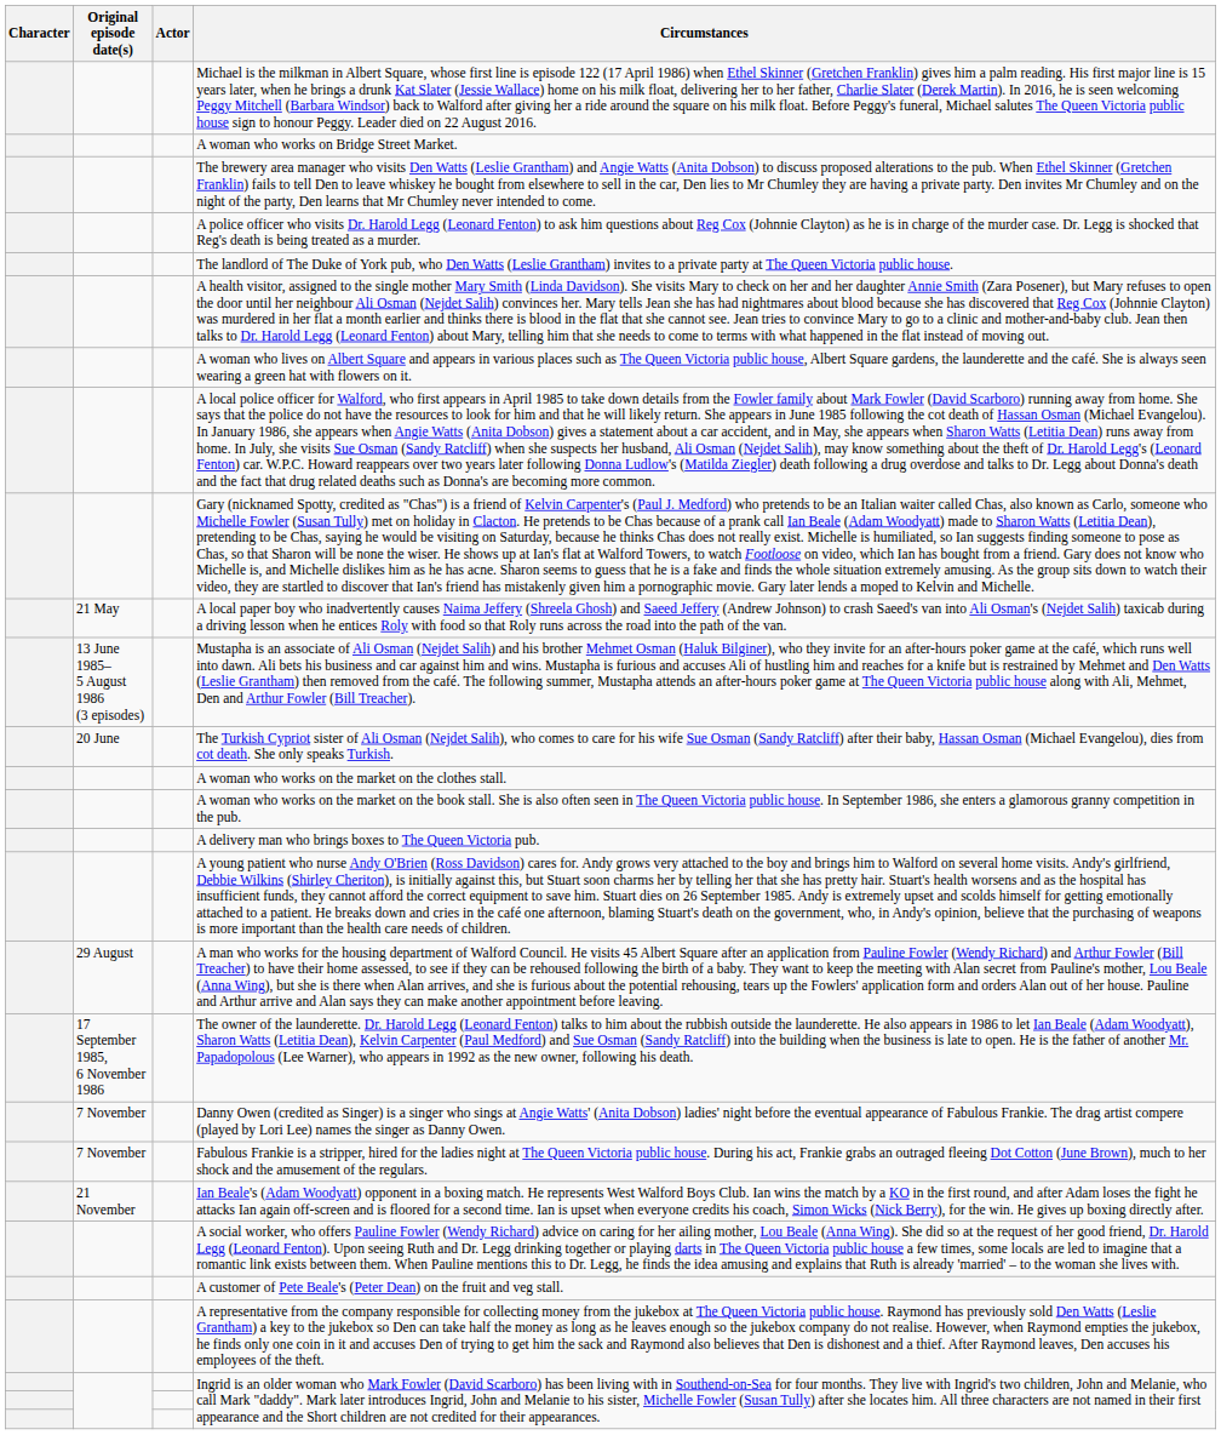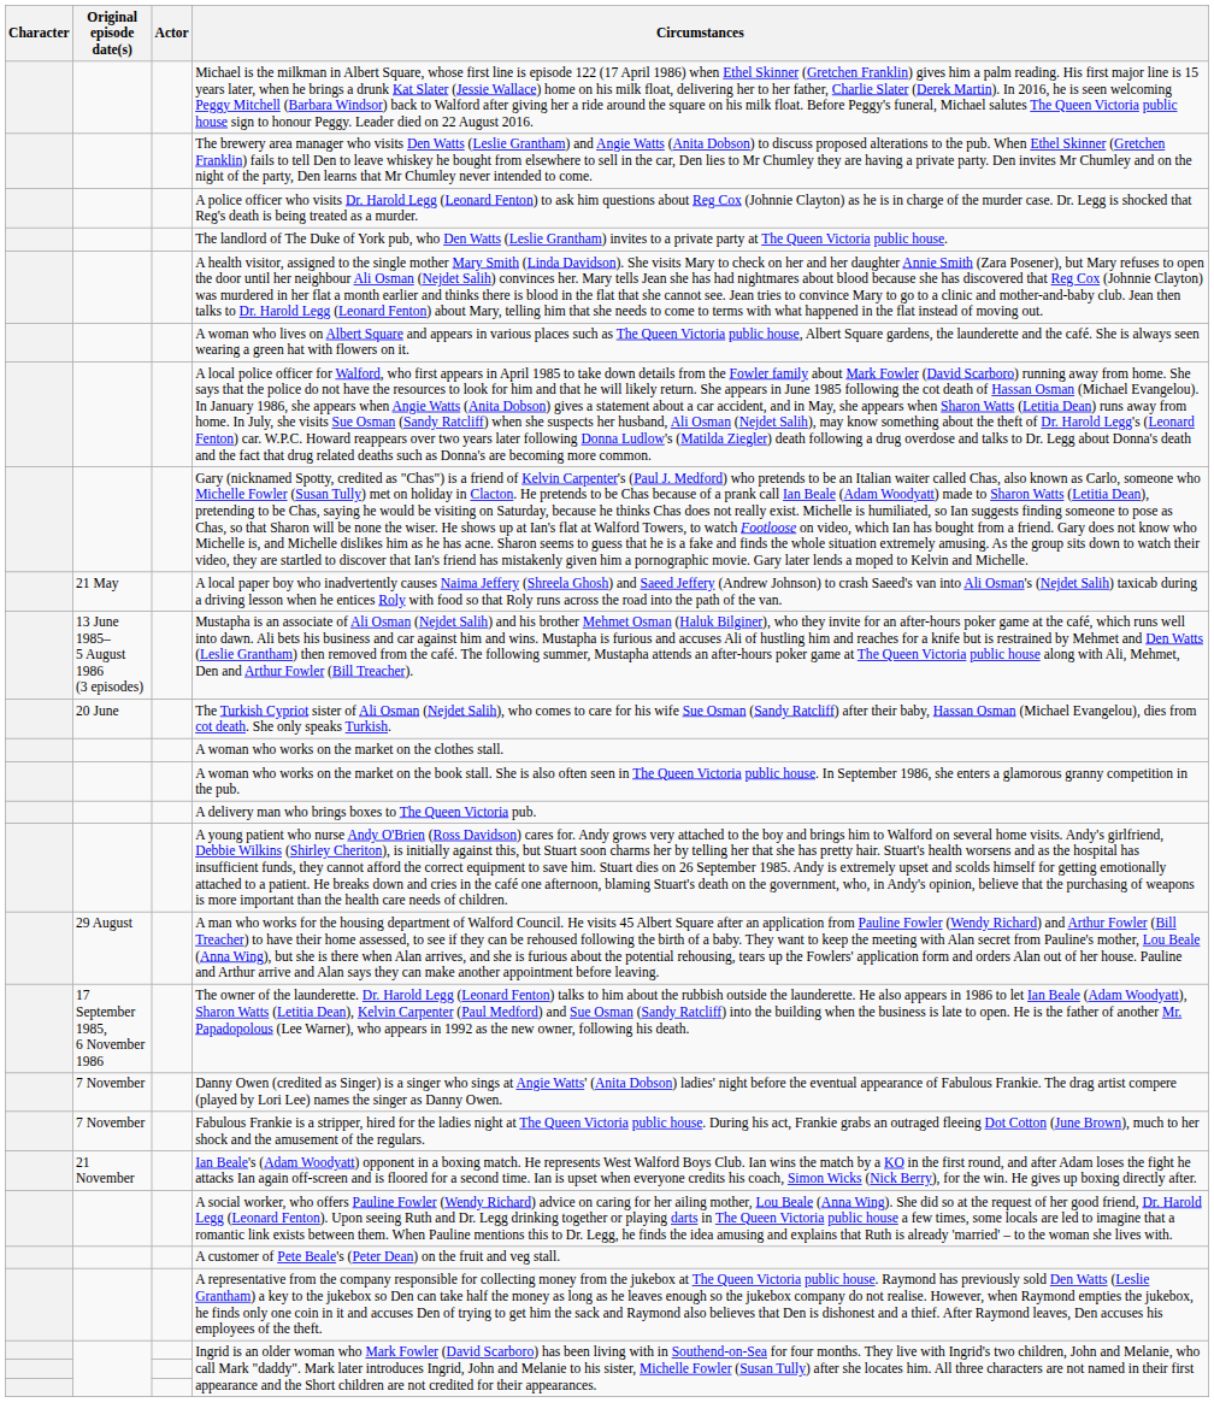 <table class="wikitable plainrowheaders" style="font-size:90%">
 <tr>
 <th scope="col">Character</th>
 <th scope="col">Original episode date(s)</th>
 <th scope="col">Actor</th>
 <th scope="col">Circumstances</th>
 </tr>
 <tr valign="top">
 <th scope="row"></th>
 <td></td>
 <td></td>
 <td>Michael is the milkman in Albert Square, whose first line is episode 122 (17 April 1986) when <a href='#'>Ethel Skinner</a> (<a href='#'>Gretchen Franklin</a>) gives him a palm reading. His first major line is 15 years later, when he brings a drunk <a href='#'>Kat Slater</a> (<a href='#'>Jessie Wallace</a>) home on his milk float, delivering her to her father, <a href='#'>Charlie Slater</a> (<a href='#'>Derek Martin</a>). In 2016, he is seen welcoming <a href='#'>Peggy Mitchell</a> (<a href='#'>Barbara Windsor</a>) back to Walford after giving her a ride around the square on his milk float. Before Peggy's funeral, Michael salutes <a href='#'>The Queen Victoria</a> <a href='#'>public house</a> sign to honour Peggy. Leader died on 22 August 2016.</td>
-</tr>
-<tr valign="top">
-<th scope="row"></th>
-<td></td>
-<td></td>
-<td>A woman who works on Bridge Street Market.</td>
 </tr>
 <tr valign="top">
 <th scope="row"></th>
 <td></td>
 <td></td>
 <td>The brewery area manager who visits <a href='#'>Den Watts</a> (<a href='#'>Leslie Grantham</a>) and <a href='#'>Angie Watts</a> (<a href='#'>Anita Dobson</a>) to discuss proposed alterations to the pub. When <a href='#'>Ethel Skinner</a> (<a href='#'>Gretchen Franklin</a>) fails to tell Den to leave whiskey he bought from elsewhere to sell in the car, Den lies to Mr Chumley they are having a private party. Den invites Mr Chumley and on the night of the party, Den learns that Mr Chumley never intended to come.</td>
 </tr>
 <tr valign="top">
 <th scope="row"></th>
 <td></td>
 <td></td>
 <td>A police officer who visits <a href='#'>Dr. Harold Legg</a> (<a href='#'>Leonard Fenton</a>) to ask him questions about <a href='#'>Reg Cox</a> (Johnnie Clayton) as he is in charge of the murder case. Dr. Legg is shocked that Reg's death is being treated as a murder.</td>
 </tr>
 <tr valign="top">
 <th scope="row"></th>
 <td></td>
 <td></td>
 <td>The landlord of The Duke of York pub, who <a href='#'>Den Watts</a> (<a href='#'>Leslie Grantham</a>) invites to a private party at <a href='#'>The Queen Victoria</a> <a href='#'>public house</a>.</td>
 </tr>
 <tr valign="top">
 <th scope="row"></th>
 <td></td>
 <td></td>
 <td>A health visitor, assigned to the single mother <a href='#'>Mary Smith</a> (<a href='#'>Linda Davidson</a>). She visits Mary to check on her and her daughter <a href='#'>Annie Smith</a> (Zara Posener), but Mary refuses to open the door until her neighbour <a href='#'>Ali Osman</a> (<a href='#'>Nejdet Salih</a>) convinces her. Mary tells Jean she has had nightmares about blood because she has discovered that <a href='#'>Reg Cox</a> (Johnnie Clayton) was murdered in her flat a month earlier and thinks there is blood in the flat that she cannot see. Jean tries to convince Mary to go to a clinic and mother-and-baby club. Jean then talks to <a href='#'>Dr. Harold Legg</a> (<a href='#'>Leonard Fenton</a>) about Mary, telling him that she needs to come to terms with what happened in the flat instead of moving out.</td>
 </tr>
 <tr valign="top">
 <th scope="row"></th>
 <td></td>
 <td></td>
 <td>A woman who lives on <a href='#'>Albert Square</a> and appears in various places such as <a href='#'>The Queen Victoria</a> <a href='#'>public house</a>, Albert Square gardens, the launderette and the café. She is always seen wearing a green hat with flowers on it.</td>
 </tr>
 <tr valign="top">
 <th scope="row"></th>
 <td></td>
 <td></td>
 <td>A local police officer for <a href='#'>Walford</a>, who first appears in April 1985 to take down details from the <a href='#'>Fowler family</a> about <a href='#'>Mark Fowler</a> (<a href='#'>David Scarboro</a>) running away from home. She says that the police do not have the resources to look for him and that he will likely return. She appears in June 1985 following the cot death of <a href='#'>Hassan Osman</a> (Michael Evangelou). In January 1986, she appears when <a href='#'>Angie Watts</a> (<a href='#'>Anita Dobson</a>) gives a statement about a car accident, and in May, she appears when <a href='#'>Sharon Watts</a> (<a href='#'>Letitia Dean</a>) runs away from home. In July, she visits <a href='#'>Sue Osman</a> (<a href='#'>Sandy Ratcliff</a>) when she suspects her husband, <a href='#'>Ali Osman</a> (<a href='#'>Nejdet Salih</a>), may know something about the theft of <a href='#'>Dr. Harold Legg</a>'s (<a href='#'>Leonard Fenton</a>) car.  W.P.C. Howard reappears over two years later following <a href='#'>Donna Ludlow</a>'s (<a href='#'>Matilda Ziegler</a>) death following a drug overdose and talks to Dr. Legg about Donna's death  and the fact that drug related deaths such as Donna's are becoming more common.</td>
 </tr>
 <tr valign="top">
 <th scope="row"></th>
 <td></td>
 <td></td>
 <td>Gary (nicknamed Spotty, credited as "Chas") is a friend of <a href='#'>Kelvin Carpenter</a>'s (<a href='#'>Paul J. Medford</a>) who pretends to be an Italian waiter called Chas, also known as Carlo, someone who <a href='#'>Michelle Fowler</a> (<a href='#'>Susan Tully</a>) met on holiday in <a href='#'>Clacton</a>. He pretends to be Chas because of a prank call <a href='#'>Ian Beale</a> (<a href='#'>Adam Woodyatt</a>) made to <a href='#'>Sharon Watts</a> (<a href='#'>Letitia Dean</a>), pretending to be Chas, saying he would be visiting on Saturday, because he thinks Chas does not really exist. Michelle is humiliated, so Ian suggests finding someone to pose as Chas, so that Sharon will be none the wiser. He shows up at Ian's flat at Walford Towers, to watch <em><a href='#'>Footloose</a></em> on video, which Ian has bought from a friend. Gary does not know who Michelle is, and Michelle dislikes him as he has acne. Sharon seems to guess that he is a fake and finds the whole situation extremely amusing. As the group sits down to watch their video, they are startled to discover that Ian's friend has mistakenly given him a pornographic movie. Gary later lends a moped to Kelvin and Michelle.</td>
 </tr>
 <tr valign="top">
 <th scope="row"></th>
 <td>21 May</td>
 <td></td>
 <td>A local paper boy who inadvertently causes <a href='#'>Naima Jeffery</a> (<a href='#'>Shreela Ghosh</a>) and <a href='#'>Saeed Jeffery</a> (Andrew Johnson) to crash Saeed's van into <a href='#'>Ali Osman</a>'s (<a href='#'>Nejdet Salih</a>) taxicab during a driving lesson when he entices <a href='#'>Roly</a> with food so that Roly runs across the road into the path of the van.</td>
 </tr>
 <tr valign="top">
 <th scope="row"></th>
 <td>13 June 1985–<br>5 August 1986<br>(3 episodes)</td>
 <td></td>
 <td>Mustapha is an associate of <a href='#'>Ali Osman</a> (<a href='#'>Nejdet Salih</a>) and his brother <a href='#'>Mehmet Osman</a> (<a href='#'>Haluk Bilginer</a>), who they invite for an after-hours poker game at the café, which runs well into dawn. Ali bets his business and car against him and wins. Mustapha is furious and accuses Ali of hustling him and reaches for a knife but is restrained by Mehmet and <a href='#'>Den Watts</a> (<a href='#'>Leslie Grantham</a>) then removed from the café. The following summer, Mustapha attends an after-hours poker game at <a href='#'>The Queen Victoria</a> <a href='#'>public house</a> along with Ali, Mehmet, Den and <a href='#'>Arthur Fowler</a> (<a href='#'>Bill Treacher</a>).</td>
 </tr>
 <tr valign="top">
 <th scope="row"></th>
 <td>20 June</td>
 <td></td>
 <td>The <a href='#'>Turkish Cypriot</a> sister of <a href='#'>Ali Osman</a> (<a href='#'>Nejdet Salih</a>), who comes to care for his wife <a href='#'>Sue Osman</a> (<a href='#'>Sandy Ratcliff</a>) after their baby, <a href='#'>Hassan Osman</a> (Michael Evangelou), dies from <a href='#'>cot death</a>. She only speaks <a href='#'>Turkish</a>.</td>
 </tr>
 <tr valign="top">
 <th scope="row"></th>
 <td></td>
 <td></td>
 <td>A woman who works on the market on the clothes stall.</td>
 </tr>
 <tr valign="top">
 <th scope="row"></th>
 <td></td>
 <td></td>
 <td>A woman who works on the market on the book stall. She is also often seen in <a href='#'>The Queen Victoria</a> <a href='#'>public house</a>. In September 1986, she enters a glamorous granny competition in the pub.</td>
 </tr>
 <tr valign="top">
 <th scope="row"></th>
 <td></td>
 <td></td>
 <td>A delivery man who brings boxes to <a href='#'>The Queen Victoria</a> pub.</td>
 </tr>
 <tr valign="top">
 <th scope="row"></th>
 <td></td>
 <td></td>
 <td>A young patient who nurse <a href='#'>Andy O'Brien</a> (<a href='#'>Ross Davidson</a>) cares for. Andy grows very attached to the boy and brings him to Walford on several home visits. Andy's girlfriend, <a href='#'>Debbie Wilkins</a> (<a href='#'>Shirley Cheriton</a>), is initially against this, but Stuart soon charms her by telling her that she has pretty hair. Stuart's health worsens and as the hospital has insufficient funds, they cannot afford the correct equipment to save him. Stuart dies on 26 September 1985. Andy is extremely upset and scolds himself for getting emotionally attached to a patient. He breaks down and cries in the café one afternoon, blaming Stuart's death on the government, who, in Andy's opinion, believe that the purchasing of weapons is more important than the health care needs of children.</td>
 </tr>
 <tr valign="top">
 <th scope="row"></th>
 <td>29 August</td>
 <td></td>
 <td>A man who works for the housing department of Walford Council. He visits 45 Albert Square after an application from <a href='#'>Pauline Fowler</a> (<a href='#'>Wendy Richard</a>) and <a href='#'>Arthur Fowler</a> (<a href='#'>Bill Treacher</a>) to have their home assessed, to see if they can be rehoused following the birth of a baby. They want to keep the meeting with Alan secret from Pauline's mother, <a href='#'>Lou Beale</a> (<a href='#'>Anna Wing</a>), but she is there when Alan arrives, and she is furious about the potential rehousing, tears up the Fowlers' application form and orders Alan out of her house. Pauline and Arthur arrive and Alan says they can make another appointment before leaving.</td>
 </tr>
 <tr valign="top">
 <th scope="row"></th>
 <td>17 September 1985, <br>6 November 1986</td>
 <td></td>
 <td>The owner of the launderette. <a href='#'>Dr. Harold Legg</a> (<a href='#'>Leonard Fenton</a>) talks to him about the rubbish outside the launderette. He also appears in 1986 to let <a href='#'>Ian Beale</a> (<a href='#'>Adam Woodyatt</a>), <a href='#'>Sharon Watts</a> (<a href='#'>Letitia Dean</a>), <a href='#'>Kelvin Carpenter</a> (<a href='#'>Paul Medford</a>) and <a href='#'>Sue Osman</a> (<a href='#'>Sandy Ratcliff</a>) into the building when the business is late to open. He is the father of another <a href='#'>Mr. Papadopolous</a> (Lee Warner), who appears in 1992 as the new owner, following his death.</td>
 </tr>
 <tr valign="top">
 <th scope="row"></th>
 <td>7 November</td>
 <td></td>
 <td>Danny Owen (credited as Singer) is a singer who sings at <a href='#'>Angie Watts</a>' (<a href='#'>Anita Dobson</a>) ladies' night before the eventual appearance of Fabulous Frankie. The drag artist compere (played by Lori Lee) names the singer as Danny Owen.</td>
 </tr>
 <tr valign="top">
 <th scope="row"></th>
 <td>7 November</td>
 <td></td>
 <td>Fabulous Frankie is a stripper, hired for the ladies night at <a href='#'>The Queen Victoria</a> <a href='#'>public house</a>. During his act, Frankie grabs an outraged fleeing <a href='#'>Dot Cotton</a> (<a href='#'>June Brown</a>), much to her shock and the amusement of the regulars.</td>
 </tr>
 <tr valign="top">
 <th scope="row"></th>
 <td>21 November</td>
 <td></td>
 <td><a href='#'>Ian Beale</a>'s (<a href='#'>Adam Woodyatt</a>) opponent in a boxing match. He represents West Walford Boys Club. Ian wins the match by a <a href='#'>KO</a> in the first round, and after Adam loses the fight he  attacks Ian again off-screen and is floored for a second time. Ian is upset when everyone credits his coach, <a href='#'>Simon Wicks</a> (<a href='#'>Nick Berry</a>), for the win. He gives up boxing directly after.</td>
 </tr>
 <tr valign="top">
 <th scope="row"></th>
 <td></td>
 <td></td>
 <td>A social worker, who offers <a href='#'>Pauline Fowler</a> (<a href='#'>Wendy Richard</a>) advice on caring for her ailing mother, <a href='#'>Lou Beale</a> (<a href='#'>Anna Wing</a>). She did so at the request of her good friend, <a href='#'>Dr. Harold Legg</a> (<a href='#'>Leonard Fenton</a>). Upon seeing Ruth and Dr. Legg drinking together or playing <a href='#'>darts</a> in <a href='#'>The Queen Victoria</a> <a href='#'>public house</a> a few times, some locals are led to imagine that a romantic link exists between them. When Pauline mentions this to Dr. Legg, he finds the idea amusing and explains that Ruth is already 'married' – to the woman she lives with.</td>
 </tr>
 <tr valign="top">
 <th scope="row"></th>
 <td></td>
 <td></td>
 <td>A customer of <a href='#'>Pete Beale</a>'s (<a href='#'>Peter Dean</a>) on the fruit and veg stall.</td>
 </tr>
 <tr valign="top">
 <th scope="row"></th>
 <td></td>
 <td></td>
 <td>A representative from the company responsible for collecting money from the jukebox at <a href='#'>The Queen Victoria</a> <a href='#'>public house</a>. Raymond has previously sold <a href='#'>Den Watts</a> (<a href='#'>Leslie Grantham</a>) a key to the jukebox so Den can take half the money as long as he leaves enough so the jukebox company do not realise. However, when Raymond empties the jukebox, he finds only one coin in it and accuses Den of trying to get him the sack and Raymond also believes that Den is dishonest and a thief. After Raymond leaves, Den accuses his employees of the theft.</td>
 </tr>
 <tr valign="top">
 <th scope="row"></th>
 <td rowspan="3"></td>
 <td></td>
 <td rowspan="3">Ingrid is an older woman who <a href='#'>Mark Fowler</a> (<a href='#'>David Scarboro</a>) has been living with in <a href='#'>Southend-on-Sea</a> for four months. They live with Ingrid's two children, John and Melanie, who call Mark "daddy". Mark later introduces Ingrid, John and Melanie to his sister, <a href='#'>Michelle Fowler</a> (<a href='#'>Susan Tully</a>) after she locates him. All three characters are not named in their first appearance and the Short children are not credited for their appearances.</td>
 </tr>
 <tr valign="top">
 <th scope="row"></th>
 <td></td>
 </tr>
 <tr valign="top">
 <th scope="row"></th>
 <td></td>
 </tr>
 </table>
